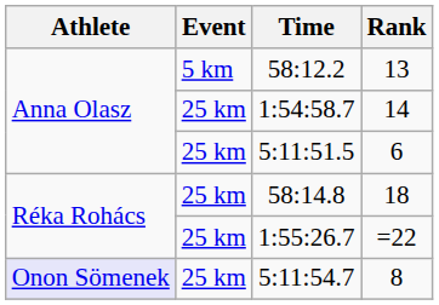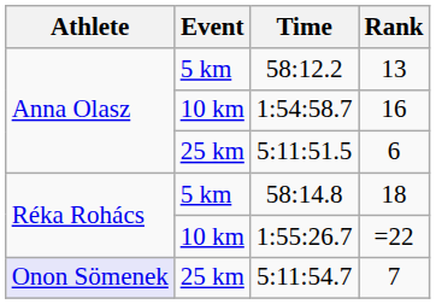 <table class="wikitable" style="font-size:90%;">
 <tr>
 <th>Athlete</th>
 <th>Event</th>
 <th>Time</th>
 <th>Rank</th>
 </tr>
 <tr align=center>
 <td align=left rowspan=3><a href='#'>Anna Olasz</a></td>
 <td align=left><a href='#'>5 km</a></td>
 <td>58:12.2</td>
 <td>13</td>
 </tr>
 <tr align=center>
-<td align=left><a href='#'>25 km</a></td>
+<td align=left><a href='#'>10 km</a></td>
 <td>1:54:58.7</td>
-<td>14</td>
+<td>16</td>
 </tr>
 <tr align=center>
 <td align=left><a href='#'>25 km</a></td>
 <td>5:11:51.5</td>
 <td>6</td>
 </tr>
 <tr align=center>
 <td align=left rowspan=2><a href='#'>Réka Rohács</a></td>
-<td align=left><a href='#'>25 km</a></td>
+<td align=left><a href='#'>5 km</a></td>
 <td>58:14.8</td>
 <td>18</td>
 </tr>
 <tr align=center>
-<td align=left><a href='#'>25 km</a></td>
+<td align=left><a href='#'>10 km</a></td>
 <td>1:55:26.7</td>
 <td>=22</td>
 </tr>
 <tr align=center>
 <td align=left style="background: lavender;"><a href='#'>Onon Sömenek</a></td>
 <td align=left><a href='#'>25 km</a></td>
 <td>5:11:54.7</td>
-<td>8</td>
+<td>7</td>
 </tr>
 </table>
